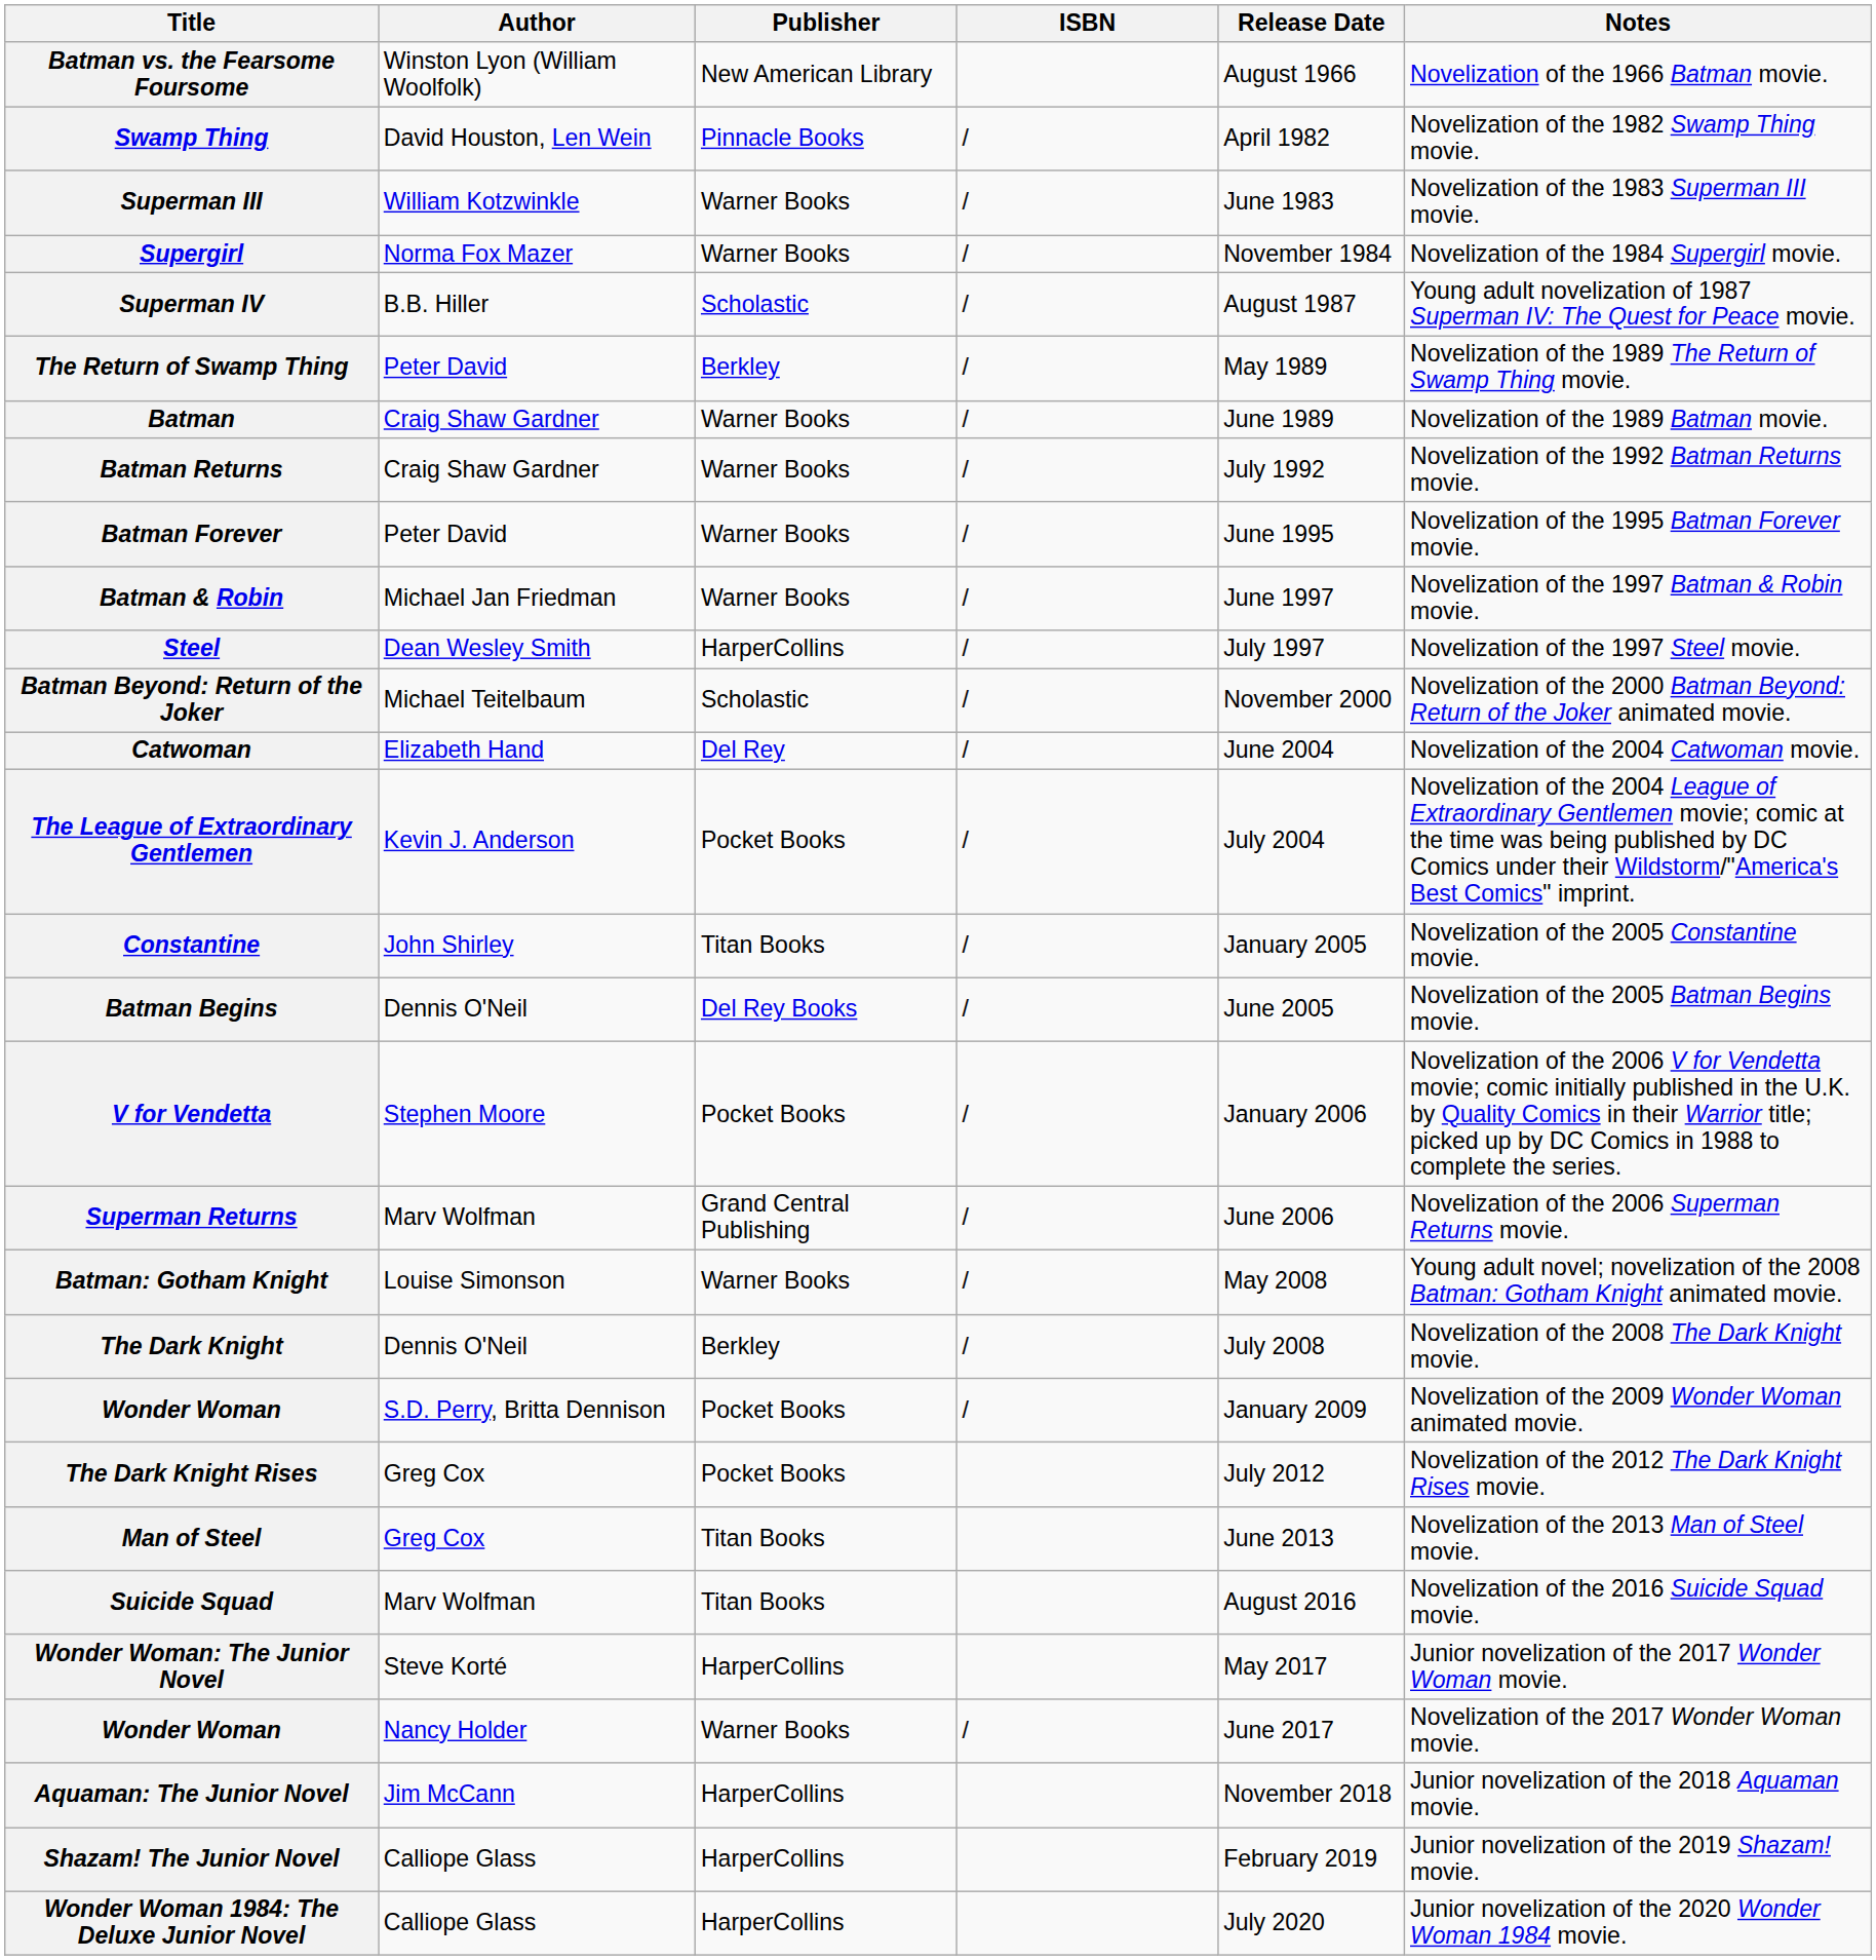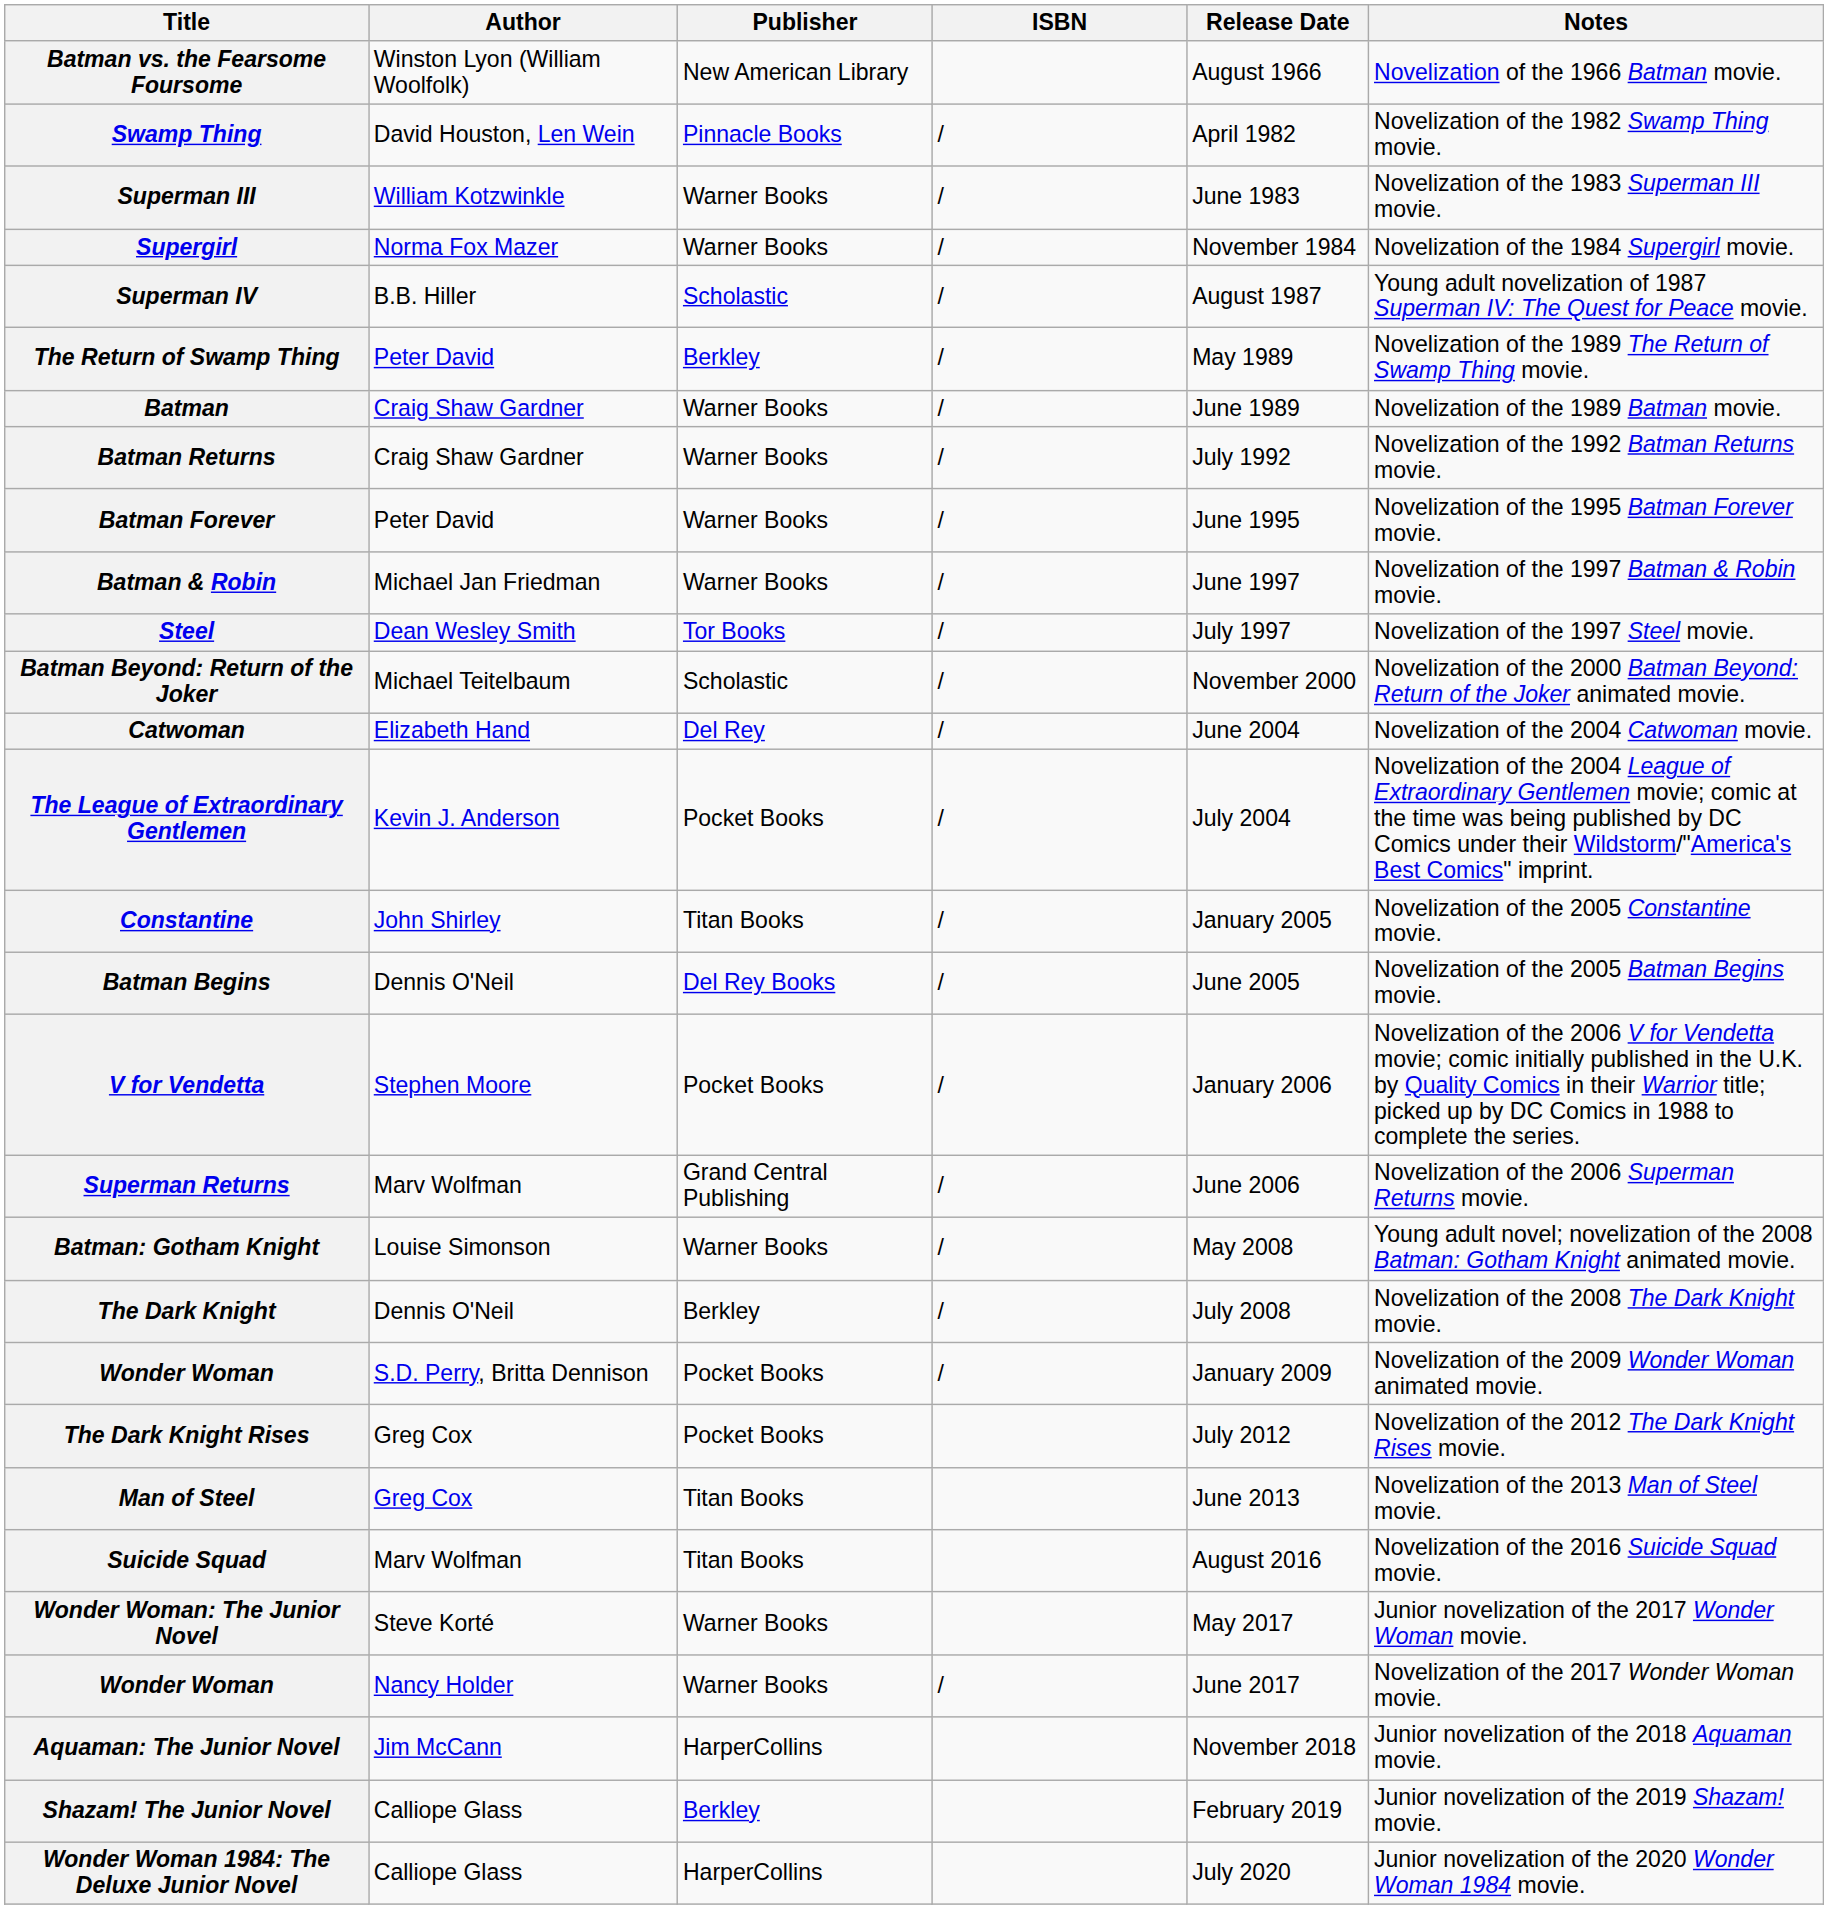 <table class="wikitable" width=100%>
 <tr>
 <th width=20%>Title</th>
 <th width=17%>Author</th>
 <th width=14%>Publisher</th>
 <th width=14%>ISBN</th>
 <th width=10%>Release Date</th>
 <th width=25%>Notes</th>
 </tr>
 <tr>
 <th><em>Batman vs. the Fearsome Foursome</em></th>
 <td>Winston Lyon (William Woolfolk)</td>
 <td>New American Library</td>
 <td></td>
 <td>August 1966</td>
 <td><a href='#'>Novelization</a> of the 1966 <em><a href='#'>Batman</a></em> movie.</td>
 </tr>
 <tr>
 <th><em><a href='#'>Swamp Thing</a></em></th>
 <td>David Houston, <a href='#'>Len Wein</a></td>
 <td><a href='#'>Pinnacle Books</a></td>
 <td> / </td>
 <td>April 1982</td>
 <td>Novelization of the 1982 <a href='#'><em>Swamp Thing</em></a> movie.</td>
 </tr>
 <tr>
 <th><em>Superman III</em></th>
 <td><a href='#'>William Kotzwinkle</a></td>
 <td>Warner Books</td>
 <td> / </td>
 <td>June 1983</td>
 <td>Novelization of the 1983 <em><a href='#'>Superman III</a></em> movie.</td>
 </tr>
 <tr>
 <th><em><a href='#'>Supergirl</a></em></th>
 <td><a href='#'>Norma Fox Mazer</a></td>
 <td>Warner Books</td>
 <td> / </td>
 <td>November 1984</td>
 <td>Novelization of the 1984 <a href='#'><em>Supergirl</em></a> movie.</td>
 </tr>
 <tr>
 <th><em>Superman IV</em></th>
 <td>B.B. Hiller</td>
 <td><a href='#'>Scholastic</a></td>
 <td> / </td>
 <td>August 1987</td>
 <td>Young adult novelization of 1987 <em><a href='#'>Superman IV: The Quest for Peace</a></em> movie.</td>
 </tr>
 <tr>
 <th><em>The Return of Swamp Thing</em></th>
 <td><a href='#'>Peter David</a></td>
 <td><a href='#'>Berkley</a></td>
 <td> / </td>
 <td>May 1989</td>
 <td>Novelization of the 1989 <em><a href='#'>The Return of Swamp Thing</a></em> movie.</td>
 </tr>
 <tr>
 <th><em>Batman</em></th>
 <td><a href='#'>Craig Shaw Gardner</a></td>
 <td>Warner Books</td>
 <td> / </td>
 <td>June 1989</td>
 <td>Novelization of the 1989 <em><a href='#'>Batman</a></em> movie.</td>
 </tr>
 <tr>
 <th><em>Batman Returns</em></th>
 <td>Craig Shaw Gardner</td>
 <td>Warner Books</td>
 <td> / </td>
 <td>July 1992</td>
 <td>Novelization of the 1992 <em><a href='#'>Batman Returns</a></em> movie.</td>
 </tr>
 <tr>
 <th><em>Batman Forever</em></th>
 <td>Peter David</td>
 <td>Warner Books</td>
 <td> / </td>
 <td>June 1995</td>
 <td>Novelization of the 1995 <em><a href='#'>Batman Forever</a></em> movie.</td>
 </tr>
 <tr>
 <th><em>Batman & <a href='#'>Robin</a></em></th>
 <td>Michael Jan Friedman</td>
 <td>Warner Books</td>
 <td> / </td>
 <td>June 1997</td>
 <td>Novelization of the 1997 <em><a href='#'>Batman & Robin</a></em> movie.</td>
 </tr>
 <tr>
 <th><em><a href='#'>Steel</a></em></th>
 <td><a href='#'>Dean Wesley Smith</a></td>
-<td>HarperCollins</td>
+<td><a href='#'>Tor Books</a></td>
 <td> / </td>
 <td>July 1997</td>
 <td>Novelization of the 1997 <em><a href='#'>Steel</a></em> movie.</td>
 </tr>
 <tr>
 <th><em>Batman Beyond: Return of the Joker</em></th>
 <td>Michael Teitelbaum</td>
 <td>Scholastic</td>
 <td> / </td>
 <td>November 2000</td>
 <td>Novelization of the 2000 <em><a href='#'>Batman Beyond: Return of the Joker</a></em> animated movie.</td>
 </tr>
 <tr>
 <th><em>Catwoman</em></th>
 <td><a href='#'>Elizabeth Hand</a></td>
 <td><a href='#'>Del Rey</a></td>
 <td> / </td>
 <td>June 2004</td>
 <td>Novelization of the 2004 <em><a href='#'>Catwoman</a></em> movie.</td>
 </tr>
 <tr>
 <th><em><a href='#'>The League of Extraordinary Gentlemen</a></em></th>
 <td><a href='#'>Kevin J. Anderson</a></td>
 <td>Pocket Books</td>
 <td> / </td>
 <td>July 2004</td>
 <td>Novelization of the 2004 <em><a href='#'>League of Extraordinary Gentlemen</a></em> movie; comic at the time was being published by DC Comics under their <a href='#'>Wildstorm</a>/"<a href='#'>America's Best Comics</a>" imprint.</td>
 </tr>
 <tr>
 <th><em><a href='#'>Constantine</a></em></th>
 <td><a href='#'>John Shirley</a></td>
 <td>Titan Books</td>
 <td> / </td>
 <td>January 2005</td>
 <td>Novelization of the 2005 <em><a href='#'>Constantine</a></em> movie.</td>
 </tr>
 <tr>
 <th><em>Batman Begins</em></th>
 <td>Dennis O'Neil</td>
 <td><a href='#'>Del Rey Books</a></td>
 <td> / </td>
 <td>June 2005</td>
 <td>Novelization of the 2005 <em><a href='#'>Batman Begins</a></em> movie.</td>
 </tr>
 <tr>
 <th><em><a href='#'>V for Vendetta</a></em></th>
 <td><a href='#'>Stephen Moore</a></td>
 <td>Pocket Books</td>
 <td> / </td>
 <td>January 2006</td>
 <td>Novelization of the 2006 <em><a href='#'>V for Vendetta</a></em> movie; comic initially published in the U.K. by <a href='#'>Quality Comics</a> in their <em><a href='#'>Warrior</a></em> title; picked up by DC Comics in 1988 to complete the series.</td>
 </tr>
 <tr>
 <th><em><a href='#'>Superman Returns</a></em></th>
 <td>Marv Wolfman</td>
 <td>Grand Central Publishing</td>
 <td> / </td>
 <td>June 2006</td>
 <td>Novelization of the 2006 <em><a href='#'>Superman Returns</a></em> movie.</td>
 </tr>
 <tr>
 <th><em>Batman: Gotham Knight</em></th>
 <td>Louise Simonson</td>
 <td>Warner Books</td>
 <td> / </td>
 <td>May 2008</td>
 <td>Young adult novel; novelization of the 2008 <em><a href='#'>Batman: Gotham Knight</a></em> animated movie.</td>
 </tr>
 <tr>
 <th><em>The Dark Knight</em></th>
 <td>Dennis O'Neil</td>
 <td>Berkley</td>
 <td> / </td>
 <td>July 2008</td>
 <td>Novelization of the 2008 <em><a href='#'>The Dark Knight</a></em> movie.</td>
 </tr>
 <tr>
 <th><em>Wonder Woman</em></th>
 <td><a href='#'>S.D. Perry</a>, Britta Dennison</td>
 <td>Pocket Books</td>
 <td> / </td>
 <td>January 2009</td>
 <td>Novelization of the 2009 <em><a href='#'>Wonder Woman</a></em> animated movie.</td>
 </tr>
 <tr>
 <th><em>The Dark Knight Rises</em></th>
 <td>Greg Cox</td>
 <td>Pocket Books</td>
 <td></td>
 <td>July 2012</td>
 <td>Novelization of the 2012 <em><a href='#'>The Dark Knight Rises</a></em> movie.</td>
 </tr>
 <tr>
 <th><em>Man of Steel</em></th>
 <td><a href='#'>Greg Cox</a></td>
 <td>Titan Books</td>
 <td></td>
 <td>June 2013</td>
 <td>Novelization of the 2013 <em><a href='#'>Man of Steel</a></em> movie.</td>
 </tr>
 <tr>
 <th><em>Suicide Squad</em></th>
 <td>Marv Wolfman</td>
 <td>Titan Books</td>
 <td></td>
 <td>August 2016</td>
 <td>Novelization of the 2016 <a href='#'><em>Suicide Squad</em></a> movie.</td>
 </tr>
 <tr>
 <th><em>Wonder Woman: The Junior Novel</em></th>
 <td>Steve Korté</td>
-<td>HarperCollins</td>
+<td>Warner Books</td>
 <td></td>
 <td>May 2017</td>
 <td>Junior novelization of the 2017 <em><a href='#'>Wonder Woman</a></em> movie.</td>
 </tr>
 <tr>
 <th><em>Wonder Woman</em></th>
 <td><a href='#'>Nancy Holder</a></td>
 <td>Warner Books</td>
 <td> / </td>
 <td>June 2017</td>
 <td>Novelization of the 2017 <em>Wonder Woman</em> movie.</td>
 </tr>
 <tr>
 <th><em>Aquaman: The Junior Novel</em></th>
 <td><a href='#'>Jim McCann</a></td>
 <td>HarperCollins</td>
 <td></td>
 <td>November 2018</td>
 <td>Junior novelization of the 2018 <a href='#'><em>Aquaman</em></a> movie.</td>
 </tr>
 <tr>
 <th><em>Shazam! The Junior Novel</em></th>
 <td>Calliope Glass</td>
-<td>HarperCollins</td>
+<td><a href='#'>Berkley</a></td>
 <td></td>
 <td>February 2019</td>
 <td>Junior novelization of the 2019 <a href='#'><em>Shazam!</em></a> movie.</td>
 </tr>
 <tr>
 <th><em>Wonder Woman 1984: The Deluxe Junior Novel</em></th>
 <td>Calliope Glass</td>
 <td>HarperCollins</td>
 <td></td>
 <td>July 2020</td>
 <td>Junior novelization of the 2020 <em><a href='#'>Wonder Woman 1984</a></em> movie.</td>
 </tr>
 </table>
